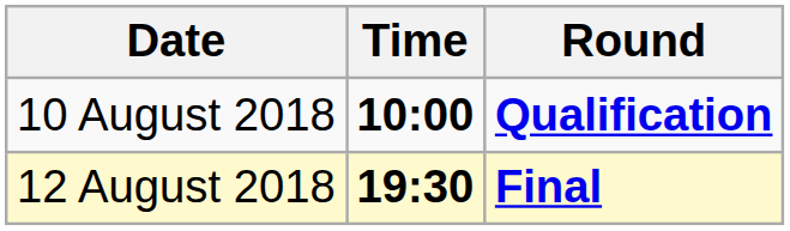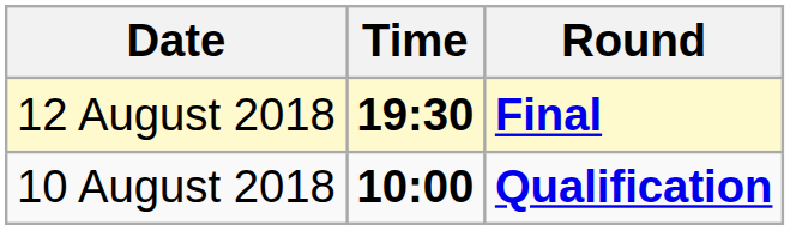 <table class="wikitable">
 <tr>
 <th>Date</th>
 <th>Time</th>
 <th>Round</th>
 </tr>
+<tr style=background:lemonchiffon>
+<td>12 August 2018</td>
+<td><strong>19:30</strong></td>
+<td><strong><a href='#'>Final</a></strong></td>
+</tr>
 <tr>
 <td>10 August 2018</td>
 <td><strong>10:00</strong></td>
 <td><strong><a href='#'>Qualification</a></strong></td>
 </tr>
-<tr style=background:lemonchiffon>
-<td>12 August 2018</td>
-<td><strong>19:30</strong></td>
-<td><strong><a href='#'>Final</a></strong></td>
-</tr>
 </table>
